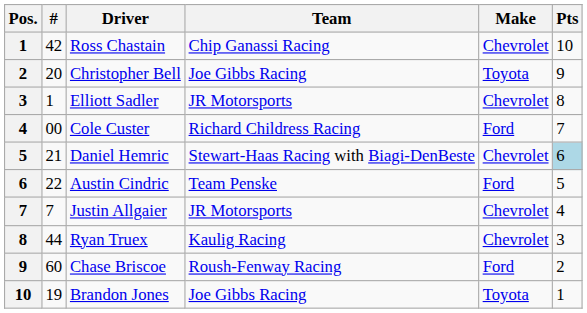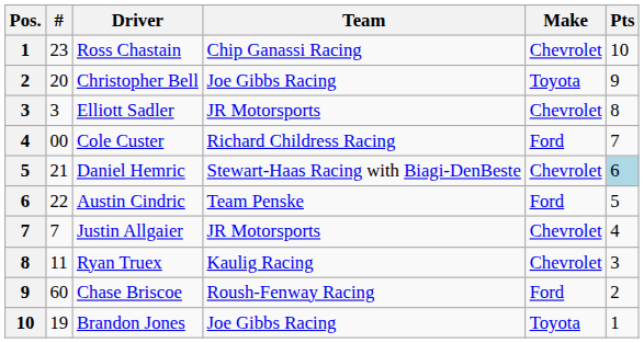 <table class="wikitable" style="font-size:95%">
 <tr>
 <th>Pos.</th>
 <th>#</th>
 <th>Driver</th>
 <th>Team</th>
 <th>Make</th>
 <th>Pts</th>
 </tr>
 <tr>
 <th>1</th>
-<td>42</td>
+<td>23</td>
 <td><a href='#'>Ross Chastain</a></td>
 <td><a href='#'>Chip Ganassi Racing</a></td>
 <td><a href='#'>Chevrolet</a></td>
 <td>10</td>
 </tr>
 <tr>
 <th>2</th>
 <td>20</td>
 <td><a href='#'>Christopher Bell</a></td>
 <td><a href='#'>Joe Gibbs Racing</a></td>
 <td><a href='#'>Toyota</a></td>
 <td>9</td>
 </tr>
 <tr>
 <th>3</th>
-<td>1</td>
+<td>3</td>
 <td><a href='#'>Elliott Sadler</a></td>
 <td><a href='#'>JR Motorsports</a></td>
 <td><a href='#'>Chevrolet</a></td>
 <td>8</td>
 </tr>
 <tr>
 <th>4</th>
 <td>00</td>
 <td><a href='#'>Cole Custer</a></td>
 <td><a href='#'>Richard Childress Racing</a></td>
 <td><a href='#'>Ford</a></td>
 <td>7</td>
 </tr>
 <tr>
 <th>5</th>
 <td>21</td>
 <td><a href='#'>Daniel Hemric</a></td>
 <td><a href='#'>Stewart-Haas Racing</a> with <a href='#'>Biagi-DenBeste</a></td>
 <td><a href='#'>Chevrolet</a></td>
 <td style="background: lightblue;">6</td>
 </tr>
 <tr>
 <th>6</th>
 <td>22</td>
 <td><a href='#'>Austin Cindric</a></td>
 <td><a href='#'>Team Penske</a></td>
 <td><a href='#'>Ford</a></td>
 <td>5</td>
 </tr>
 <tr>
 <th>7</th>
 <td>7</td>
 <td><a href='#'>Justin Allgaier</a></td>
 <td><a href='#'>JR Motorsports</a></td>
 <td><a href='#'>Chevrolet</a></td>
 <td>4</td>
 </tr>
 <tr>
 <th>8</th>
-<td>44</td>
+<td>11</td>
 <td><a href='#'>Ryan Truex</a></td>
 <td><a href='#'>Kaulig Racing</a></td>
 <td><a href='#'>Chevrolet</a></td>
 <td>3</td>
 </tr>
 <tr>
 <th>9</th>
 <td>60</td>
 <td><a href='#'>Chase Briscoe</a></td>
 <td><a href='#'>Roush-Fenway Racing</a></td>
 <td><a href='#'>Ford</a></td>
 <td>2</td>
 </tr>
 <tr>
 <th>10</th>
 <td>19</td>
 <td><a href='#'>Brandon Jones</a></td>
 <td><a href='#'>Joe Gibbs Racing</a></td>
 <td><a href='#'>Toyota</a></td>
 <td>1</td>
 </tr>
 </table>
